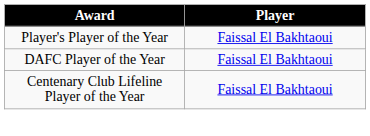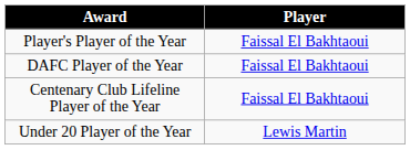 <table class="wikitable" style="text-align:center">
 <tr>
 <th style="background:#000000; color:#FFFFFF;">Award</th>
 <th style="background:#000000; color:#FFFFFF;">Player</th>
 </tr>
 <tr>
 <td style="width:200px;">Player's Player of the Year</td>
 <td style="width:200px;"> <a href='#'>Faissal El Bakhtaoui</a></td>
 </tr>
 <tr>
 <td style="width:200px;">DAFC Player of the Year</td>
 <td style="width:200px;"> <a href='#'>Faissal El Bakhtaoui</a></td>
 </tr>
 <tr>
 <td style="width:200px;">Centenary Club Lifeline Player of the Year</td>
 <td style="width:200px;"> <a href='#'>Faissal El Bakhtaoui</a></td>
 </tr>
+<tr>
+<td style="width:200px;">Under 20 Player of the Year</td>
+<td style="width:200px;"> <a href='#'>Lewis Martin</a></td>
+</tr>
 </table>
